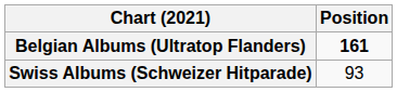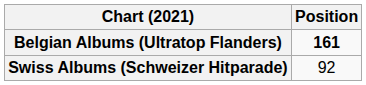 <table class="wikitable sortable plainrowheaders" style="text-align:center">
 <tr>
 <th scope="col">Chart (2021)</th>
 <th scope="col">Position</th>
 </tr>
 <tr>
 <th scope="row">Belgian Albums (Ultratop Flanders)</th>
 <td><strong>161</strong></td>
 </tr>
 <tr>
 <th scope="row">Swiss Albums (Schweizer Hitparade)</th>
-<td>93</td>
+<td>92</td>
 </tr>
 </table>
